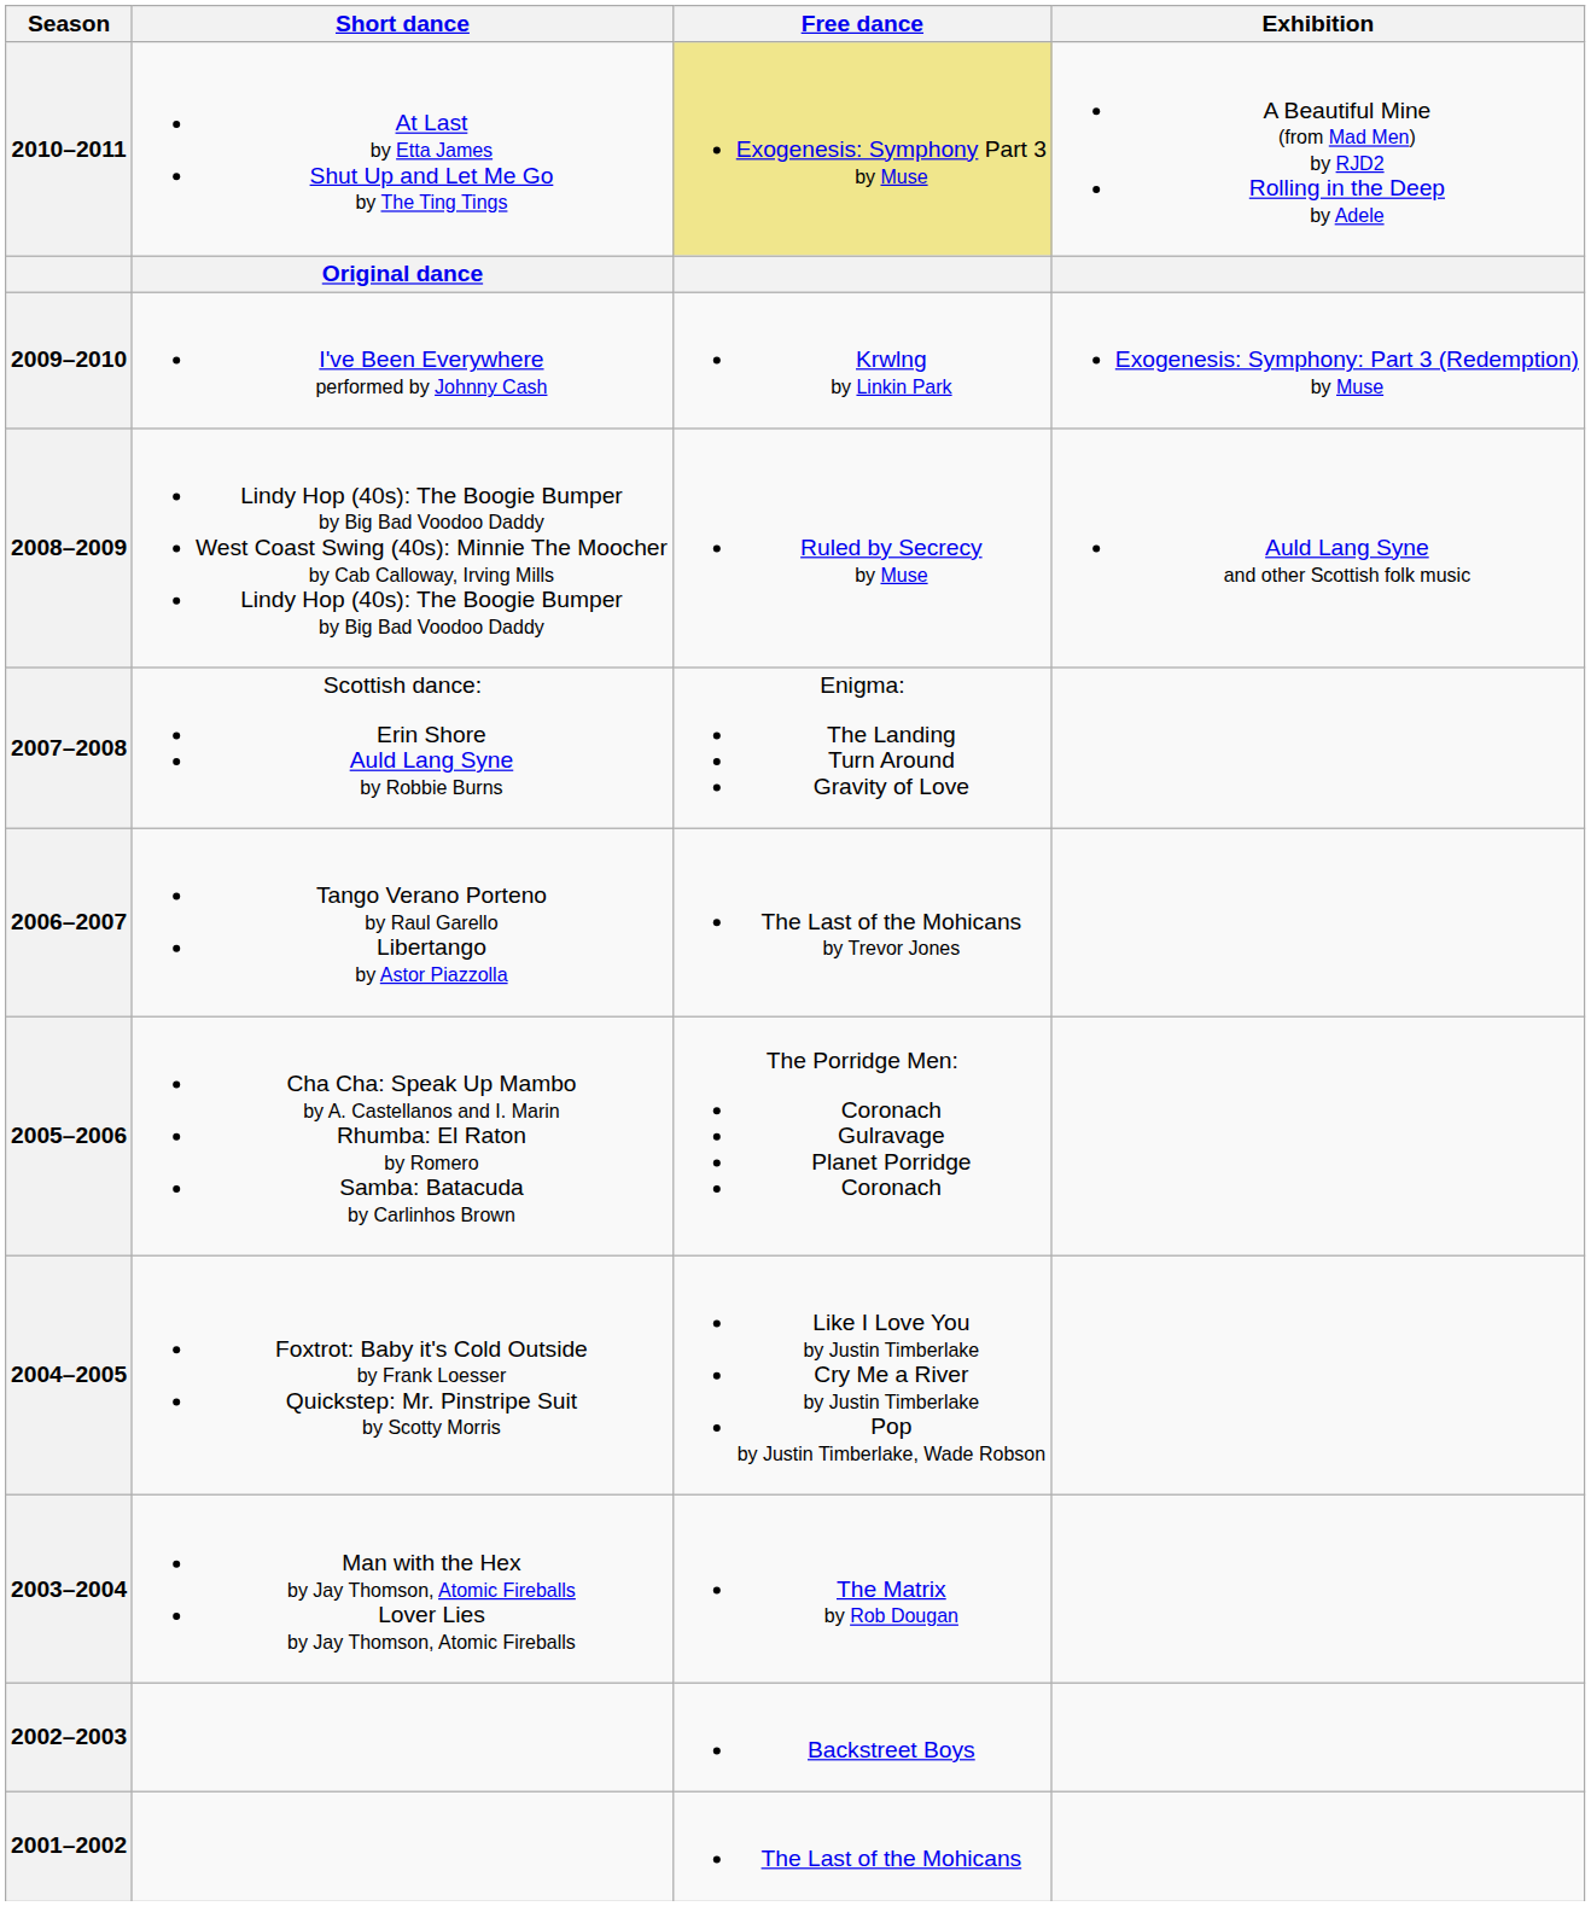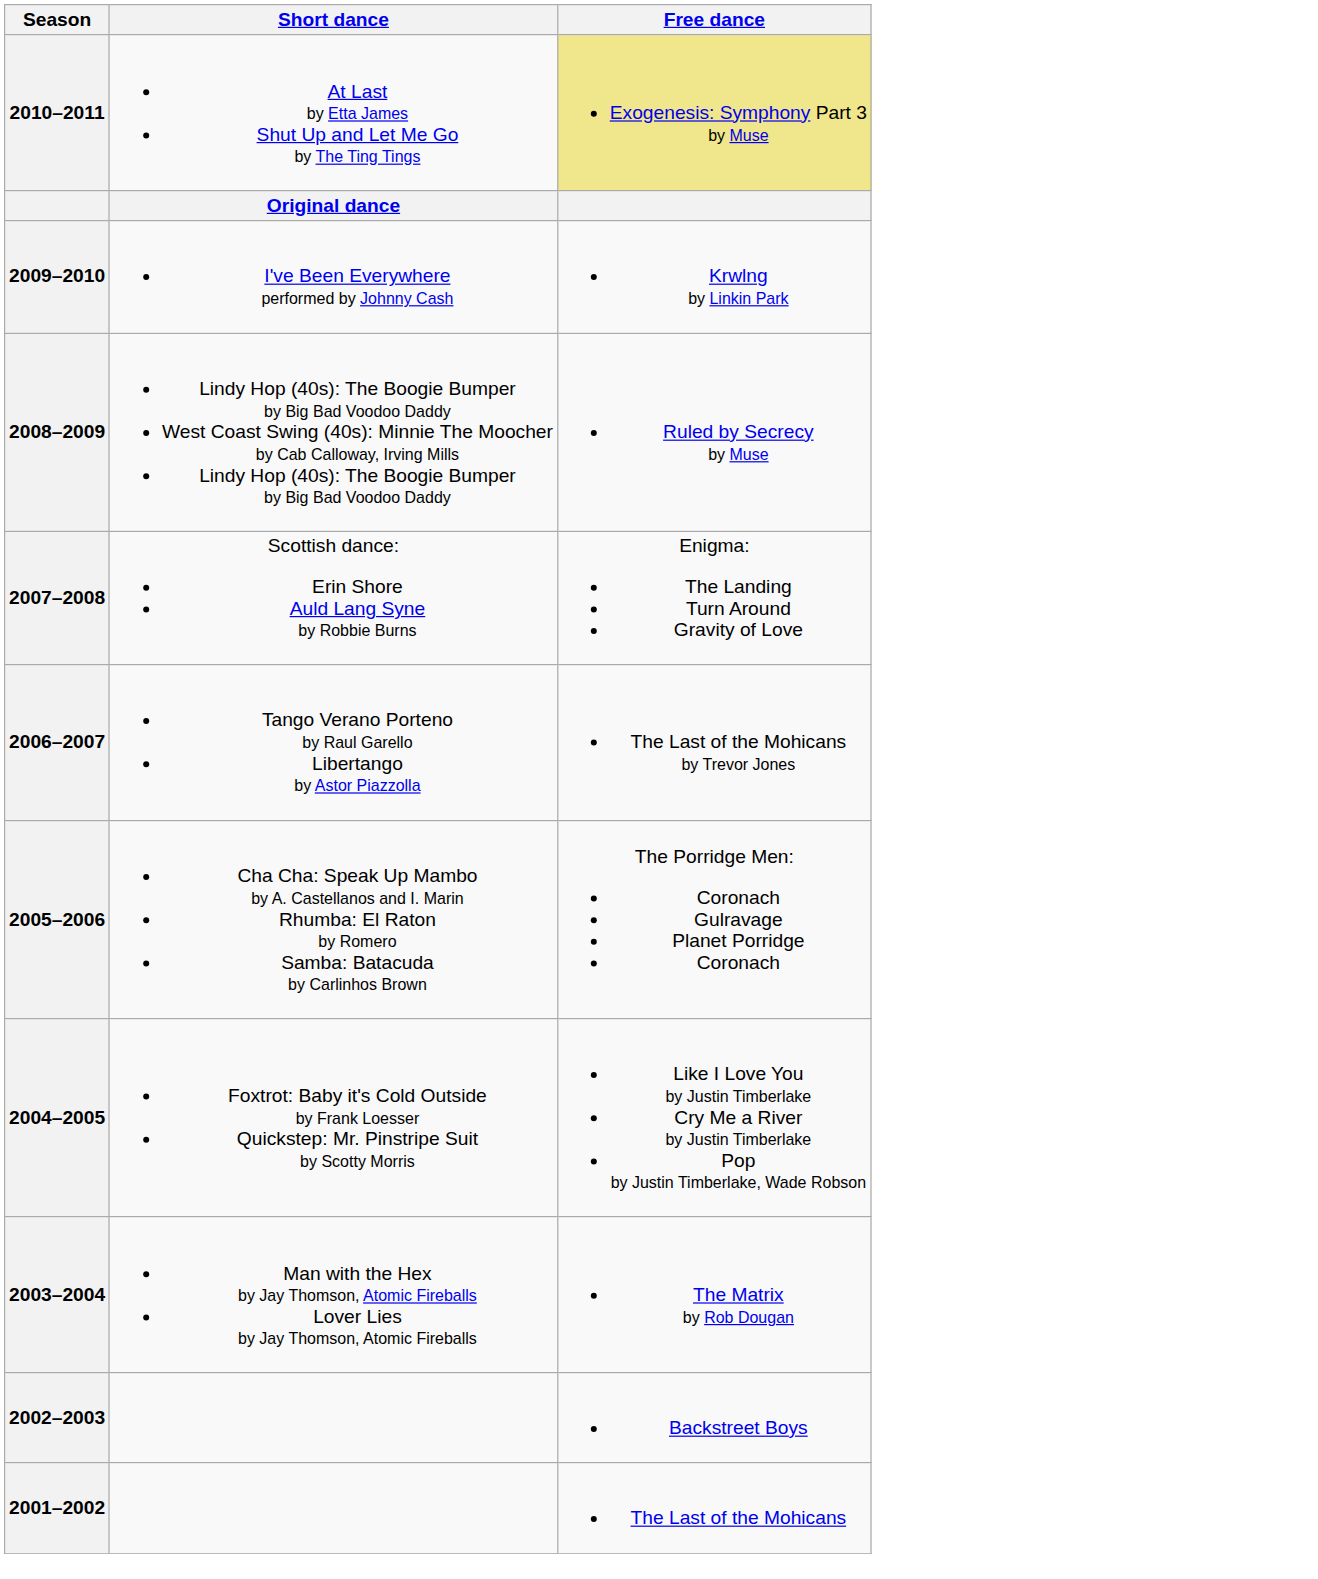 <table class="wikitable" style="text-align:center">
 <tr>
 <th>Season</th>
 <th><a href='#'>Short dance</a></th>
 <th><a href='#'>Free dance</a></th>
-<th>Exhibition</th>
 </tr>
 <tr>
 <th>2010–2011 <br> </th>
 <td><br><ul><li><a href='#'>At Last</a> <br><small> by <a href='#'>Etta James</a> </small></li><li><a href='#'>Shut Up and Let Me Go</a> <br><small> by <a href='#'>The Ting Tings</a> </small></li></ul></td>
 <td style="background: khaki;"><br><ul><li><a href='#'>Exogenesis: Symphony</a> Part 3 <br><small> by <a href='#'>Muse</a> </small></li></ul></td>
-<td><br><ul><li>A Beautiful Mine <br><small> (from <a href='#'>Mad Men</a>) <br> by <a href='#'>RJD2</a> </small></li><li><a href='#'>Rolling in the Deep</a> <br><small> by <a href='#'>Adele</a></small></li></ul></td>
 </tr>
 <tr>
 <th></th>
 <th><a href='#'>Original dance</a></th>
-<th></th>
 <th></th>
 </tr>
 <tr>
 <th>2009–2010 <br> </th>
 <td><br><ul><li><a href='#'>I've Been Everywhere</a> <br><small> performed by <a href='#'>Johnny Cash</a> </small></li></ul></td>
 <td><br><ul><li><a href='#'>Krwlng</a> <br><small> by <a href='#'>Linkin Park</a> </small></li></ul></td>
-<td><br><ul><li><a href='#'>Exogenesis: Symphony: Part 3 (Redemption)</a> <br><small> by <a href='#'>Muse</a> </small></li></ul></td>
 </tr>
 <tr>
 <th>2008–2009 <br> </th>
 <td><br><ul><li>Lindy Hop (40s): The Boogie Bumper <br><small> by Big Bad Voodoo Daddy </small></li><li>West Coast Swing (40s): Minnie The Moocher <br><small> by Cab Calloway, Irving Mills </small></li><li>Lindy Hop (40s): The Boogie Bumper <br><small> by Big Bad Voodoo Daddy </small></li></ul></td>
 <td><br><ul><li><a href='#'>Ruled by Secrecy</a> <br><small> by <a href='#'>Muse</a> </small></li></ul></td>
-<td><br><ul><li><a href='#'>Auld Lang Syne</a> <br><small> and other Scottish folk music </small></li></ul></td>
 </tr>
 <tr>
 <th>2007–2008 <br> </th>
 <td>Scottish dance:<br><ul><li>Erin Shore</li><li><a href='#'>Auld Lang Syne</a> <br><small> by Robbie Burns </small></li></ul></td>
 <td>Enigma:<br><ul><li>The Landing</li><li>Turn Around</li><li>Gravity of Love</li></ul></td>
-<td></td>
 </tr>
 <tr>
 <th>2006–2007 <br> </th>
 <td><br><ul><li>Tango Verano Porteno <br><small> by Raul Garello </small></li><li>Libertango <br><small> by <a href='#'>Astor Piazzolla</a> </small></li></ul></td>
 <td><br><ul><li>The Last of the Mohicans <br><small> by Trevor Jones </small></li></ul></td>
-<td></td>
 </tr>
 <tr>
 <th>2005–2006 <br> </th>
 <td><br><ul><li>Cha Cha: Speak Up Mambo <br><small> by A. Castellanos and I. Marin </small></li><li>Rhumba: El Raton <br><small> by Romero </small></li><li>Samba: Batacuda <br><small> by Carlinhos Brown </small></li></ul></td>
 <td>The Porridge Men:<br><ul><li>Coronach</li><li>Gulravage</li><li>Planet Porridge</li><li>Coronach</li></ul></td>
-<td></td>
 </tr>
 <tr>
 <th>2004–2005 <br> </th>
 <td><br><ul><li>Foxtrot: Baby it's Cold Outside <br><small> by Frank Loesser </small></li><li>Quickstep: Mr. Pinstripe Suit <br><small> by Scotty Morris </small></li></ul></td>
 <td><br><ul><li>Like I Love You <br><small> by Justin Timberlake </small></li><li>Cry Me a River <br><small> by Justin Timberlake </small></li><li>Pop <br><small> by Justin Timberlake, Wade Robson </small></li></ul></td>
-<td></td>
 </tr>
 <tr>
 <th>2003–2004 <br> </th>
 <td><br><ul><li>Man with the Hex <br><small> by Jay Thomson, <a href='#'>Atomic Fireballs</a> </small></li><li>Lover Lies <br><small> by Jay Thomson, Atomic Fireballs </small></li></ul></td>
 <td><br><ul><li><a href='#'>The Matrix</a> <br><small> by <a href='#'>Rob Dougan</a> </small></li></ul></td>
-<td></td>
 </tr>
 <tr>
 <th>2002–2003 <br> </th>
 <td></td>
 <td><br><ul><li><a href='#'>Backstreet Boys</a></li></ul></td>
-<td></td>
 </tr>
 <tr>
 <th>2001–2002 <br> </th>
 <td></td>
 <td><br><ul><li><a href='#'>The Last of the Mohicans</a></li></ul></td>
-<td></td>
 </tr>
 </table>
